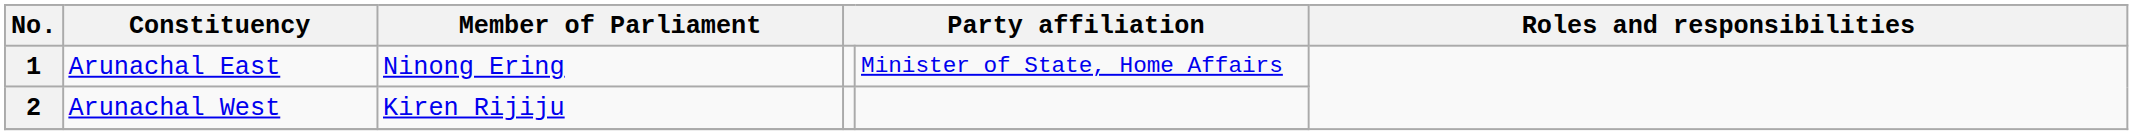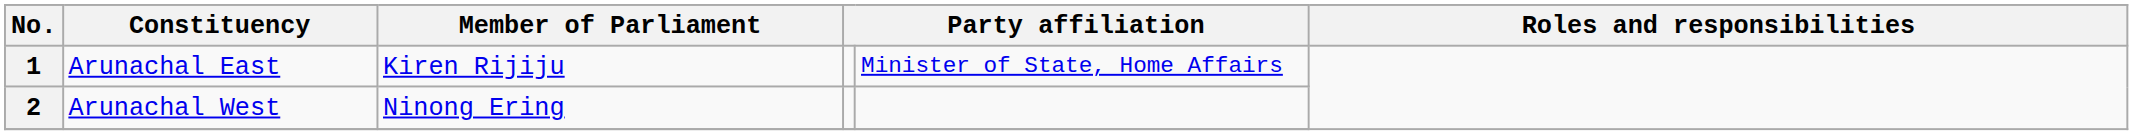 <table class="wikitable">
 <tr style="text-align:center;">
 <th>No.</th>
 <th style="width:12em">Constituency</th>
 <th style="width:18em">Member of Parliament</th>
 <th colspan="2" style="width:18em">Party affiliation</th>
 <th style="width:32em">Roles and responsibilities</th>
 </tr>
 <tr>
 <th>1</th>
 <td><a href='#'>Arunachal East</a></td>
-<td><a href='#'>Ninong Ering</a></td>
+<td><a href='#'>Kiren Rijiju</a></td>
 <td></td>
 <td style="font-size:90%"><a href='#'>Minister of State, Home Affairs</a></td>
 </tr>
 <tr>
 <th>2</th>
 <td><a href='#'>Arunachal West</a></td>
-<td><a href='#'>Kiren Rijiju</a></td>
+<td><a href='#'>Ninong Ering</a></td>
 <td></td>
 <td></td>
 </tr>
 <tr>
 </tr>
 </table>
